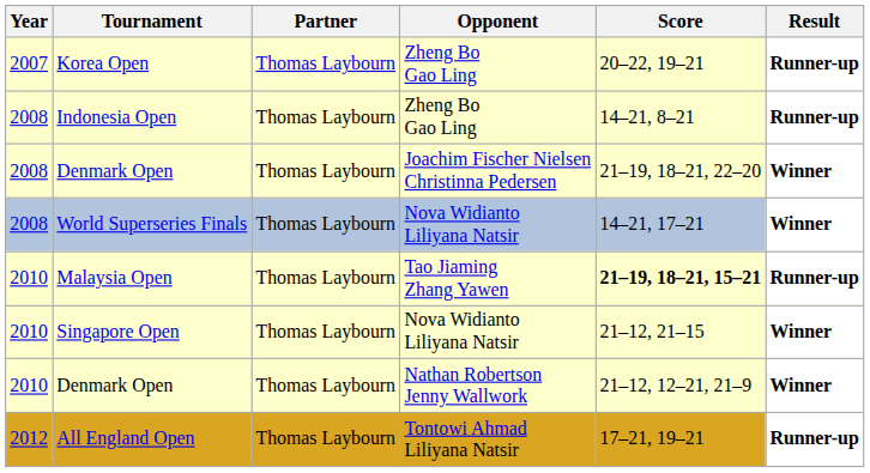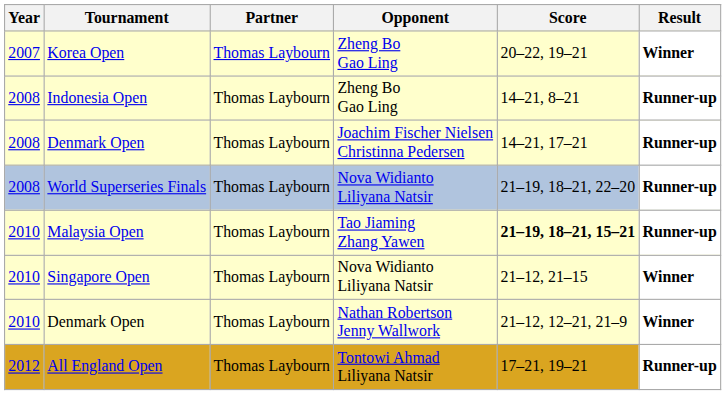 <table class="sortable wikitable" style="font-size: 90%;">
 <tr>
 <th>Year</th>
 <th>Tournament</th>
 <th>Partner</th>
 <th>Opponent</th>
 <th>Score</th>
 <th>Result</th>
 </tr>
 <tr style="background:#FFFFCC">
 <td align="center"><a href='#'>2007</a></td>
 <td align="left"><a href='#'>Korea Open</a></td>
 <td align="left"> <a href='#'>Thomas Laybourn</a></td>
 <td align="left"> <a href='#'>Zheng Bo</a> <br>  <a href='#'>Gao Ling</a></td>
 <td align="left">20–22, 19–21</td>
-<td style="text-align:left; background:white"> <strong>Runner-up</strong></td>
+<td style="text-align:left; background:white"> <strong>Winner</strong></td>
 </tr>
 <tr style="background:#FFFFCC">
 <td align="center"><a href='#'>2008</a></td>
 <td align="left"><a href='#'>Indonesia Open</a></td>
 <td align="left"> Thomas Laybourn</td>
 <td align="left"> Zheng Bo <br>  Gao Ling</td>
 <td align="left">14–21, 8–21</td>
 <td style="text-align:left; background:white"> <strong>Runner-up</strong></td>
 </tr>
 <tr style="background:#FFFFCC">
 <td align="center"><a href='#'>2008</a></td>
 <td align="left"><a href='#'>Denmark Open</a></td>
 <td align="left"> Thomas Laybourn</td>
 <td align="left"> <a href='#'>Joachim Fischer Nielsen</a> <br>  <a href='#'>Christinna Pedersen</a></td>
-<td align="left">21–19, 18–21, 22–20</td>
-<td style="text-align:left; background:white"> <strong>Winner</strong></td>
+<td align="left">14–21, 17–21</td>
+<td style="text-align:left; background:white"> <strong>Runner-up</strong></td>
 </tr>
 <tr style="background:#B0C4DE">
 <td align="center"><a href='#'>2008</a></td>
 <td align="left"><a href='#'>World Superseries Finals</a></td>
 <td align="left"> Thomas Laybourn</td>
 <td align="left"> <a href='#'>Nova Widianto</a> <br>  <a href='#'>Liliyana Natsir</a></td>
-<td align="left">14–21, 17–21</td>
-<td style="text-align:left; background:white"> <strong>Winner</strong></td>
+<td align="left">21–19, 18–21, 22–20</td>
+<td style="text-align:left; background:white"> <strong>Runner-up</strong></td>
 </tr>
 <tr style="background:#FFFFCC">
 <td align="center"><a href='#'>2010</a></td>
 <td align="left"><a href='#'>Malaysia Open</a></td>
 <td align="left"> Thomas Laybourn</td>
 <td align="left"> <a href='#'>Tao Jiaming</a> <br>  <a href='#'>Zhang Yawen</a></td>
 <td align="left"><strong>21–19, 18–21, 15–21</strong></td>
 <td style="text-align:left; background:white"> <strong>Runner-up</strong></td>
 </tr>
 <tr style="background:#FFFFCC">
 <td align="center"><a href='#'>2010</a></td>
 <td align="left"><a href='#'>Singapore Open</a></td>
 <td align="left"> Thomas Laybourn</td>
 <td align="left"> Nova Widianto <br>  Liliyana Natsir</td>
 <td align="left">21–12, 21–15</td>
 <td style="text-align:left; background:white"> <strong>Winner</strong></td>
 </tr>
 <tr style="background:#FFFFCC">
 <td align="center"><a href='#'>2010</a></td>
 <td align="left">Denmark Open</td>
 <td align="left"> Thomas Laybourn</td>
 <td align="left"> <a href='#'>Nathan Robertson</a> <br>  <a href='#'>Jenny Wallwork</a></td>
 <td align="left">21–12, 12–21, 21–9</td>
 <td style="text-align:left; background:white"> <strong>Winner</strong></td>
 </tr>
 <tr style="background:#DAA520">
 <td align="center"><a href='#'>2012</a></td>
 <td align="left"><a href='#'>All England Open</a></td>
 <td align="left"> Thomas Laybourn</td>
 <td align="left"> <a href='#'>Tontowi Ahmad</a> <br>  Liliyana Natsir</td>
 <td align="left">17–21, 19–21</td>
 <td style="text-align:left; background:white"> <strong>Runner-up</strong></td>
 </tr>
 </table>
